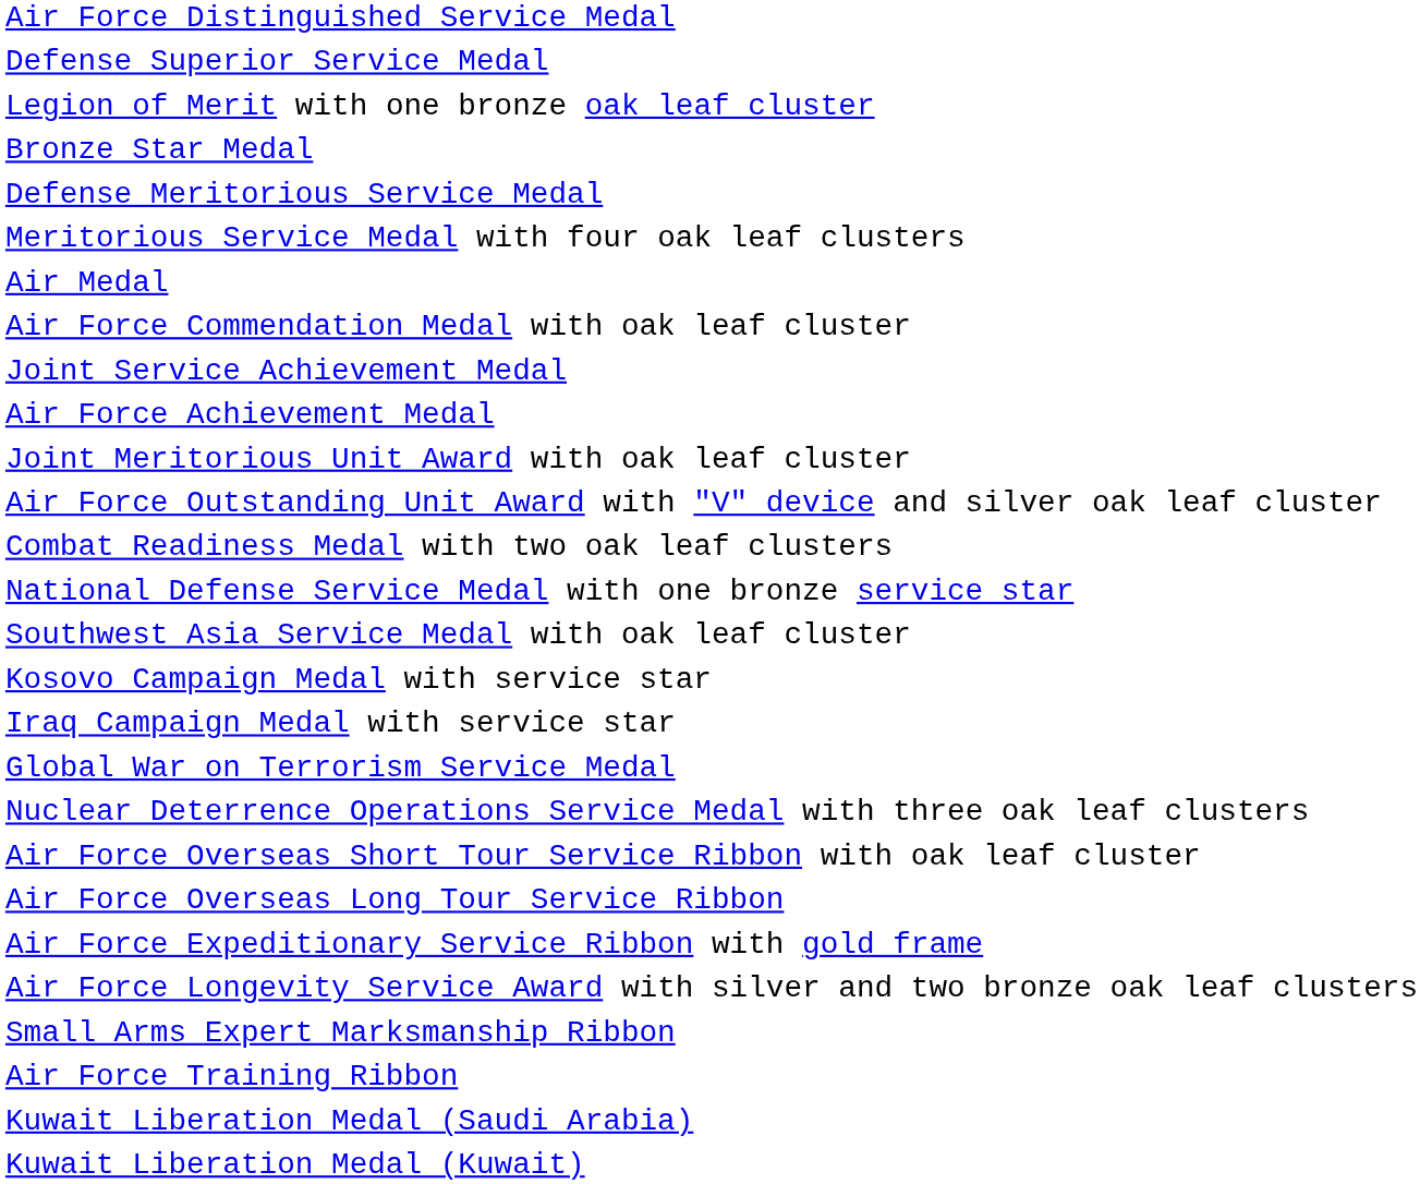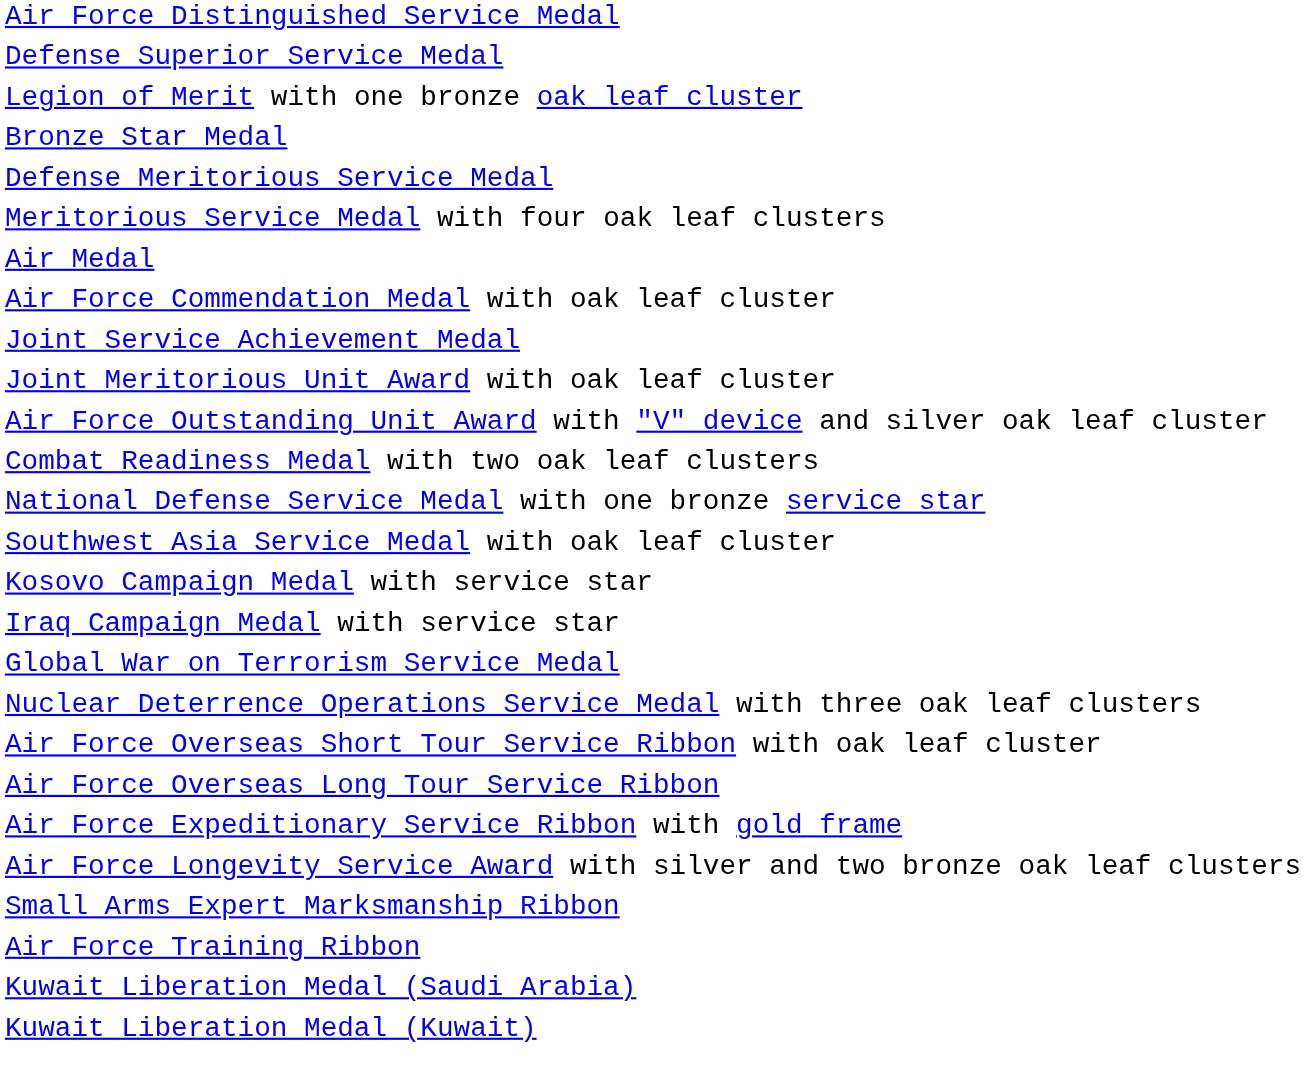 <table>
 <tr>
 <td></td>
 <td><a href='#'>Air Force Distinguished Service Medal</a></td>
 </tr>
 <tr>
 <td></td>
 <td><a href='#'>Defense Superior Service Medal</a></td>
 </tr>
 <tr>
 <td></td>
 <td><a href='#'>Legion of Merit</a> with one bronze <a href='#'>oak leaf cluster</a></td>
 </tr>
 <tr>
 <td></td>
 <td><a href='#'>Bronze Star Medal</a></td>
 </tr>
 <tr>
 <td></td>
 <td><a href='#'>Defense Meritorious Service Medal</a></td>
 </tr>
 <tr>
 <td><span></span><span></span><span></span><span></span></td>
 <td><a href='#'>Meritorious Service Medal</a> with four oak leaf clusters</td>
 </tr>
 <tr>
 <td></td>
 <td><a href='#'>Air Medal</a></td>
 </tr>
 <tr>
 <td></td>
 <td><a href='#'>Air Force Commendation Medal</a> with oak leaf cluster</td>
 </tr>
 <tr>
 <td></td>
 <td><a href='#'>Joint Service Achievement Medal</a></td>
-</tr>
-<tr>
-<td></td>
-<td><a href='#'>Air Force Achievement Medal</a></td>
 </tr>
 <tr>
 <td></td>
 <td><a href='#'>Joint Meritorious Unit Award</a> with oak leaf cluster</td>
 </tr>
 <tr>
 <td><span></span><span></span></td>
 <td><a href='#'>Air Force Outstanding Unit Award</a> with <a href='#'>"V" device</a> and silver oak leaf cluster</td>
 </tr>
 <tr>
 <td><span></span><span></span></td>
 <td><a href='#'>Combat Readiness Medal</a> with two oak leaf clusters</td>
 </tr>
 <tr>
 <td></td>
 <td><a href='#'>National Defense Service Medal</a> with one bronze <a href='#'>service star</a></td>
 </tr>
 <tr>
 <td></td>
 <td><a href='#'>Southwest Asia Service Medal</a> with oak leaf cluster</td>
 </tr>
 <tr>
 <td></td>
 <td><a href='#'>Kosovo Campaign Medal</a> with service star</td>
 </tr>
 <tr>
 <td></td>
 <td><a href='#'>Iraq Campaign Medal</a> with service star</td>
 </tr>
 <tr>
 <td></td>
 <td><a href='#'>Global War on Terrorism Service Medal</a></td>
 </tr>
 <tr>
 <td><span></span><span></span><span></span></td>
 <td><a href='#'>Nuclear Deterrence Operations Service Medal</a> with three oak leaf clusters</td>
 </tr>
 <tr>
 <td></td>
 <td><a href='#'>Air Force Overseas Short Tour Service Ribbon</a> with oak leaf cluster</td>
 </tr>
 <tr>
 <td></td>
 <td><a href='#'>Air Force Overseas Long Tour Service Ribbon</a></td>
 </tr>
 <tr>
 <td></td>
 <td><a href='#'>Air Force Expeditionary Service Ribbon</a> with <a href='#'>gold frame</a></td>
 </tr>
 <tr>
 <td><span></span><span></span><span></span></td>
 <td><a href='#'>Air Force Longevity Service Award</a> with silver and two bronze oak leaf clusters</td>
 </tr>
 <tr>
 <td></td>
 <td><a href='#'>Small Arms Expert Marksmanship Ribbon</a></td>
 </tr>
 <tr>
 <td></td>
 <td><a href='#'>Air Force Training Ribbon</a></td>
 </tr>
 <tr>
 <td></td>
 <td><a href='#'>Kuwait Liberation Medal (Saudi Arabia)</a></td>
 </tr>
 <tr>
 <td></td>
 <td><a href='#'>Kuwait Liberation Medal (Kuwait)</a></td>
 </tr>
 </table>
